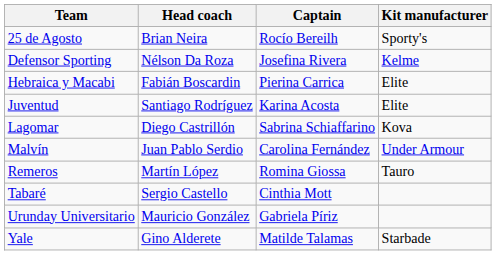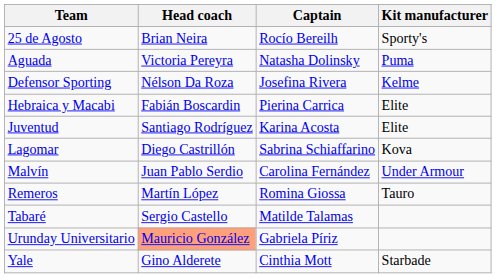 <table class="wikitable sortable">
 <tr>
 <th>Team</th>
 <th>Head coach</th>
 <th>Captain</th>
 <th>Kit manufacturer</th>
 </tr>
 <tr>
 <td><a href='#'>25 de Agosto</a></td>
 <td> <a href='#'>Brian Neira</a></td>
 <td> <a href='#'>Rocío Bereilh</a></td>
 <td>Sporty's</td>
+</tr>
+<tr>
+<td><a href='#'>Aguada</a></td>
+<td> <a href='#'>Victoria Pereyra</a></td>
+<td> <a href='#'>Natasha Dolinsky</a></td>
+<td><a href='#'>Puma</a></td>
 </tr>
 <tr>
 <td><a href='#'>Defensor Sporting</a></td>
 <td> <a href='#'>Nélson Da Roza</a></td>
 <td> <a href='#'>Josefina Rivera</a></td>
 <td><a href='#'>Kelme</a></td>
 </tr>
 <tr>
 <td><a href='#'>Hebraica y Macabi</a></td>
 <td> <a href='#'>Fabián Boscardin</a></td>
 <td> <a href='#'>Pierina Carrica</a></td>
 <td>Elite</td>
 </tr>
 <tr>
 <td><a href='#'>Juventud</a></td>
 <td> <a href='#'>Santiago Rodríguez</a></td>
 <td> <a href='#'>Karina Acosta</a></td>
 <td>Elite</td>
 </tr>
 <tr>
 <td><a href='#'>Lagomar</a></td>
 <td> <a href='#'>Diego Castrillón</a></td>
 <td> <a href='#'>Sabrina Schiaffarino</a></td>
 <td>Kova</td>
 </tr>
 <tr>
 <td><a href='#'>Malvín</a></td>
 <td> <a href='#'>Juan Pablo Serdio</a></td>
 <td> <a href='#'>Carolina Fernández</a></td>
 <td><a href='#'>Under Armour</a></td>
 </tr>
 <tr>
 <td><a href='#'>Remeros</a></td>
 <td> <a href='#'>Martín López</a></td>
 <td> <a href='#'>Romina Giossa</a></td>
 <td>Tauro</td>
 </tr>
 <tr>
 <td><a href='#'>Tabaré</a></td>
 <td> <a href='#'>Sergio Castello</a></td>
-<td> <a href='#'>Cinthia Mott</a></td>
+<td> <a href='#'>Matilde Talamas</a></td>
 <td></td>
 </tr>
 <tr>
 <td><a href='#'>Urunday Universitario</a></td>
-<td> <a href='#'>Mauricio González</a></td>
+<td style="background: lightsalmon;"> <a href='#'>Mauricio González</a></td>
 <td> <a href='#'>Gabriela Píriz</a></td>
 <td></td>
 </tr>
 <tr>
 <td><a href='#'>Yale</a></td>
 <td> <a href='#'>Gino Alderete</a></td>
-<td> <a href='#'>Matilde Talamas</a></td>
+<td> <a href='#'>Cinthia Mott</a></td>
 <td>Starbade</td>
 </tr>
 </table>
